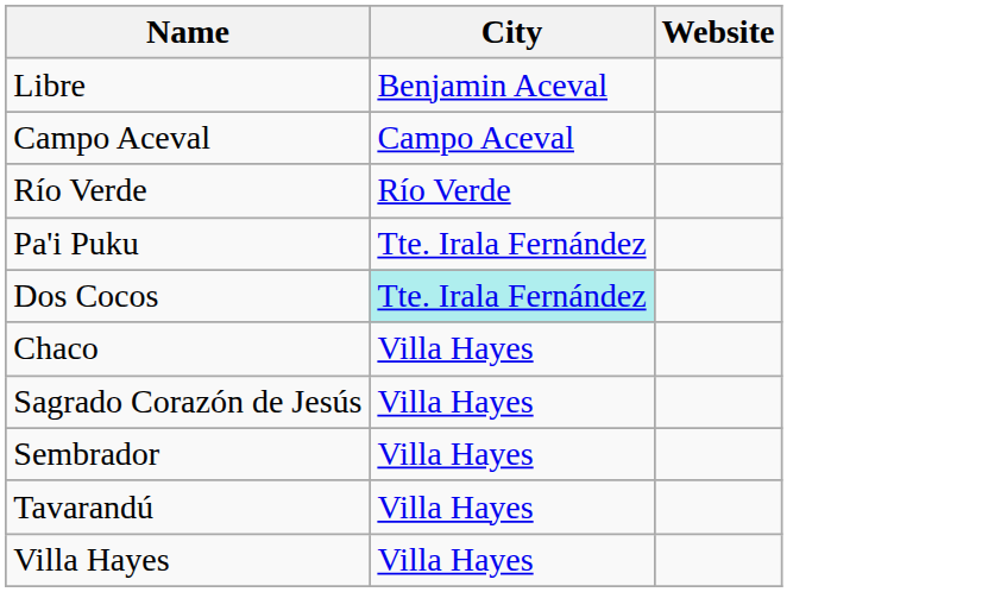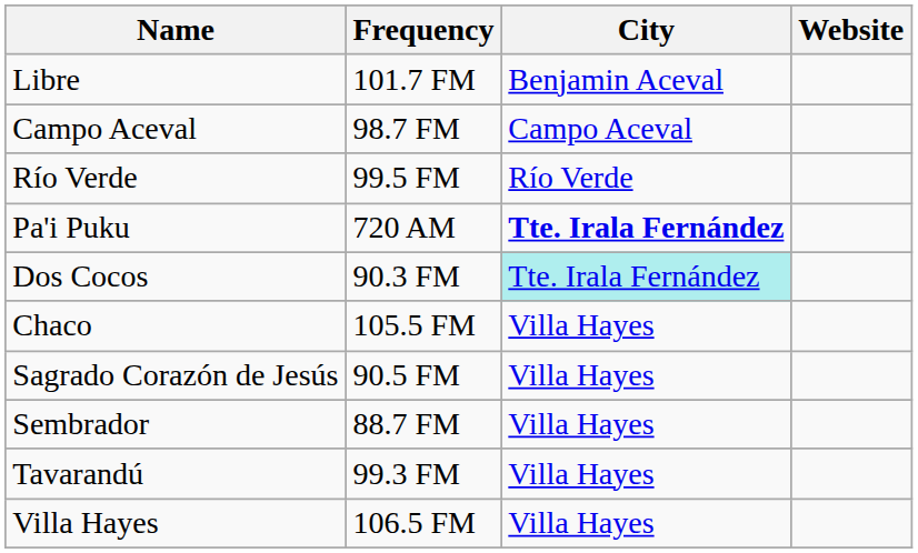 <table class="wikitable sortable">
 <tr>
 <th>Name</th>
+<th>Frequency</th>
 <th>City</th>
 <th>Website</th>
 </tr>
 <tr>
 <td>Libre</td>
+<td>101.7 FM</td>
 <td><a href='#'>Benjamin Aceval</a></td>
 <td></td>
 </tr>
 <tr>
 <td>Campo Aceval</td>
+<td>98.7 FM</td>
 <td><a href='#'>Campo Aceval</a></td>
 <td></td>
 </tr>
 <tr>
 <td>Río Verde</td>
+<td>99.5 FM</td>
 <td><a href='#'>Río Verde</a></td>
 <td></td>
 </tr>
 <tr>
 <td>Pa'i Puku</td>
-<td><a href='#'>Tte. Irala Fernández</a></td>
+<td>720 AM</td>
+<td><strong><a href='#'>Tte. Irala Fernández</a></strong></td>
 <td></td>
 </tr>
 <tr>
 <td>Dos Cocos</td>
+<td>90.3 FM</td>
 <td style="background: paleturquoise;"><a href='#'>Tte. Irala Fernández</a></td>
 <td></td>
 </tr>
 <tr>
 <td>Chaco</td>
+<td>105.5 FM</td>
 <td><a href='#'>Villa Hayes</a></td>
 <td></td>
 </tr>
 <tr>
 <td>Sagrado Corazón de Jesús</td>
+<td>90.5 FM</td>
 <td><a href='#'>Villa Hayes</a></td>
 <td></td>
 </tr>
 <tr>
 <td>Sembrador</td>
+<td>88.7 FM</td>
 <td><a href='#'>Villa Hayes</a></td>
 <td></td>
 </tr>
 <tr>
 <td>Tavarandú</td>
+<td>99.3 FM</td>
 <td><a href='#'>Villa Hayes</a></td>
 <td></td>
 </tr>
 <tr>
 <td>Villa Hayes</td>
+<td>106.5 FM</td>
 <td><a href='#'>Villa Hayes</a></td>
 <td></td>
 </tr>
 </table>
